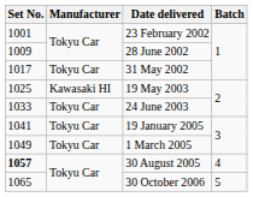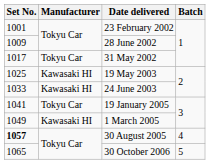 <table class="wikitable">
 <tr>
 <th>Set No.</th>
 <th>Manufacturer</th>
 <th>Date delivered</th>
 <th>Batch</th>
 </tr>
 <tr>
 <td>1001</td>
 <td rowspan="2">Tokyu Car</td>
 <td>23 February 2002</td>
 <td rowspan="3">1</td>
 </tr>
 <tr>
 <td>1009</td>
 <td>28 June 2002</td>
 </tr>
 <tr>
 <td>1017</td>
 <td>Tokyu Car</td>
 <td>31 May 2002</td>
 </tr>
 <tr>
 <td>1025</td>
 <td>Kawasaki HI</td>
 <td>19 May 2003</td>
 <td rowspan="2">2</td>
 </tr>
 <tr>
 <td>1033</td>
-<td>Tokyu Car</td>
+<td>Kawasaki HI</td>
 <td>24 June 2003</td>
 </tr>
 <tr>
 <td>1041</td>
 <td>Tokyu Car</td>
 <td>19 January 2005</td>
 <td rowspan="2">3</td>
 </tr>
 <tr>
 <td>1049</td>
-<td>Tokyu Car</td>
+<td>Kawasaki HI</td>
 <td>1 March 2005</td>
 </tr>
 <tr>
 <td><strong>1057</strong></td>
 <td rowspan="2">Tokyu Car</td>
 <td>30 August 2005</td>
 <td>4</td>
 </tr>
 <tr>
 <td>1065</td>
 <td>30 October 2006</td>
 <td>5</td>
 </tr>
 </table>
